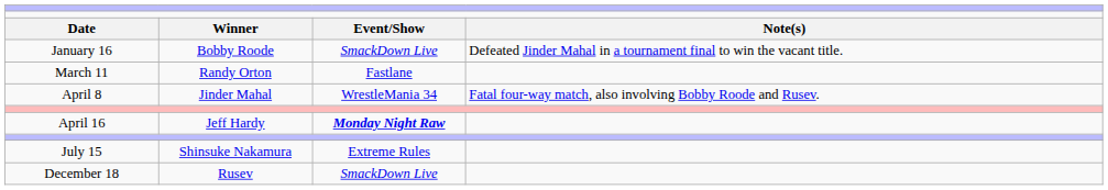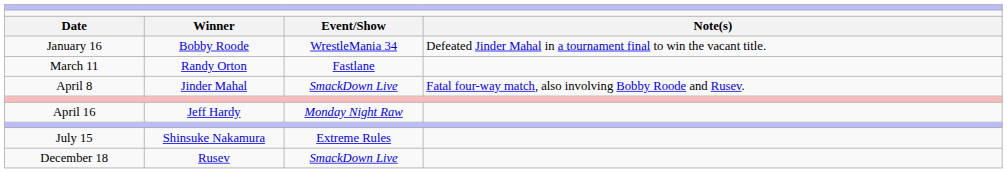 <table class="wikitable" style="text-align:center; width:100%;">
 <tr style="background:#BBF;">
 <td colspan="5"></td>
 </tr>
 <tr>
 <td colspan="5"><strong></strong></td>
 </tr>
 <tr>
 <th width=14%>Date</th>
 <th width=14%>Winner</th>
 <th width=14%>Event/Show</th>
 <th width=58%>Note(s)</th>
 </tr>
 <tr>
 <td>January 16</td>
 <td><a href='#'>Bobby Roode</a></td>
-<td><em><a href='#'>SmackDown Live</a></em></td>
+<td><a href='#'>WrestleMania 34</a></td>
 <td align=left>Defeated <a href='#'>Jinder Mahal</a> in <a href='#'>a tournament final</a> to win the vacant title.</td>
 </tr>
 <tr>
 <td>March 11</td>
 <td><a href='#'>Randy Orton</a></td>
 <td><a href='#'>Fastlane</a></td>
 <td></td>
 </tr>
 <tr>
 <td>April 8</td>
 <td><a href='#'>Jinder Mahal</a></td>
-<td><a href='#'>WrestleMania 34</a></td>
+<td><em><a href='#'>SmackDown Live</a></em></td>
 <td align=left><a href='#'>Fatal four-way match</a>, also involving <a href='#'>Bobby Roode</a> and <a href='#'>Rusev</a>.</td>
 </tr>
 <tr style="background:#FBB;">
 <td colspan="5"></td>
 </tr>
 <tr>
 <td>April 16</td>
 <td><a href='#'>Jeff Hardy</a></td>
-<td><strong><em><a href='#'>Monday Night Raw</a></em></strong></td>
+<td><em><a href='#'>Monday Night Raw</a></em></td>
 <td></td>
 </tr>
 <tr style="background:#BBF;">
 <td colspan="5"></td>
 </tr>
 <tr>
 <td>July 15</td>
 <td><a href='#'>Shinsuke Nakamura</a></td>
 <td><a href='#'>Extreme Rules</a></td>
 <td></td>
 </tr>
 <tr>
 <td>December 18<br></td>
 <td><a href='#'>Rusev</a></td>
 <td><em><a href='#'>SmackDown Live</a></em></td>
 <td></td>
 </tr>
 </table>
